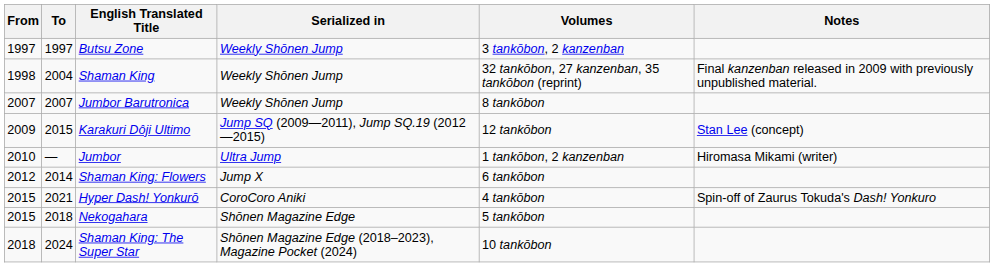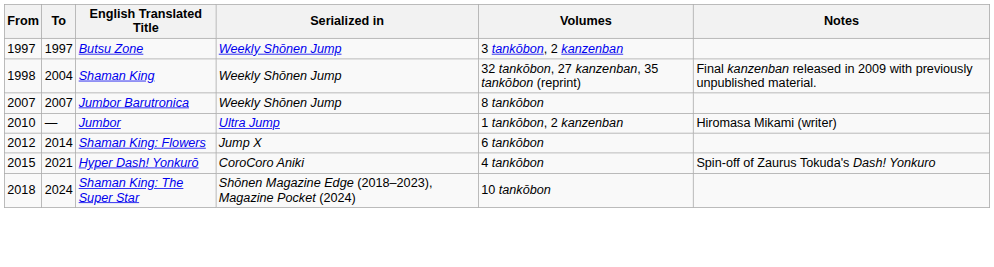 <table class="wikitable sortable">
 <tr>
 <th>From</th>
 <th>To</th>
 <th>English Translated Title</th>
 <th>Serialized in</th>
 <th>Volumes</th>
 <th>Notes</th>
 </tr>
 <tr>
 <td>1997</td>
 <td>1997</td>
 <td><em><a href='#'>Butsu Zone</a></em></td>
 <td><em><a href='#'>Weekly Shōnen Jump</a></em></td>
 <td>3 <em><a href='#'>tankōbon</a></em>, 2 <em><a href='#'>kanzenban</a></em></td>
 <td></td>
 </tr>
 <tr>
 <td>1998</td>
 <td>2004</td>
 <td><em><a href='#'>Shaman King</a></em></td>
 <td><em>Weekly Shōnen Jump</em></td>
 <td>32 <em>tankōbon</em>, 27 <em>kanzenban</em>, 35 <em>tankōbon</em> (reprint)</td>
 <td>Final <em>kanzenban</em> released in 2009 with previously unpublished material.</td>
 </tr>
 <tr>
 <td>2007</td>
 <td>2007</td>
 <td><em><a href='#'>Jumbor Barutronica</a></em></td>
 <td><em>Weekly Shōnen Jump</em></td>
 <td>8 <em>tankōbon</em></td>
 <td></td>
 </tr>
 <tr>
-<td>2009</td>
-<td>2015</td>
-<td><em><a href='#'>Karakuri Dôji Ultimo</a></em></td>
-<td><em><a href='#'>Jump SQ</a></em> (2009—2011), <em>Jump SQ.19</em> (2012—2015)</td>
-<td>12 <em>tankōbon</em></td>
-<td><a href='#'>Stan Lee</a> (concept)</td>
-</tr>
-<tr>
 <td>2010</td>
 <td>—</td>
 <td><em><a href='#'>Jumbor</a></em></td>
 <td><em><a href='#'>Ultra Jump</a></em></td>
 <td>1 <em>tankōbon</em>, 2 <em>kanzenban</em></td>
 <td>Hiromasa Mikami (writer)</td>
 </tr>
 <tr>
 <td>2012</td>
 <td>2014</td>
 <td><em><a href='#'>Shaman King: Flowers</a></em></td>
 <td><em>Jump X</em></td>
 <td>6 <em>tankōbon</em></td>
 <td></td>
 </tr>
 <tr>
 <td>2015</td>
 <td>2021</td>
 <td><em><a href='#'>Hyper Dash! Yonkurō</a></em></td>
 <td><em>CoroCoro Aniki</em></td>
 <td>4 <em>tankōbon</em></td>
 <td>Spin-off of Zaurus Tokuda's <em>Dash! Yonkuro</em></td>
 </tr>
 <tr>
-<td>2015</td>
-<td>2018</td>
-<td><em><a href='#'>Nekogahara</a></em></td>
-<td><em>Shōnen Magazine Edge</em></td>
-<td>5 <em>tankōbon</em></td>
-<td></td>
-</tr>
-<tr>
 <td>2018</td>
 <td>2024</td>
 <td><em><a href='#'>Shaman King: The Super Star</a></em></td>
 <td><em>Shōnen Magazine Edge</em> (2018–2023), <em>Magazine Pocket</em> (2024)</td>
 <td>10 <em>tankōbon</em></td>
 <td></td>
 </tr>
 </table>
